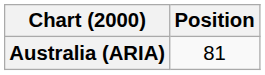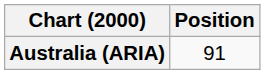 <table class="wikitable plainrowheaders" style="text-align:center">
 <tr>
 <th scope="col">Chart (2000)</th>
 <th scope="col">Position</th>
 </tr>
 <tr>
 <th scope="row">Australia (ARIA)</th>
-<td>81</td>
+<td>91</td>
 </tr>
 </table>
